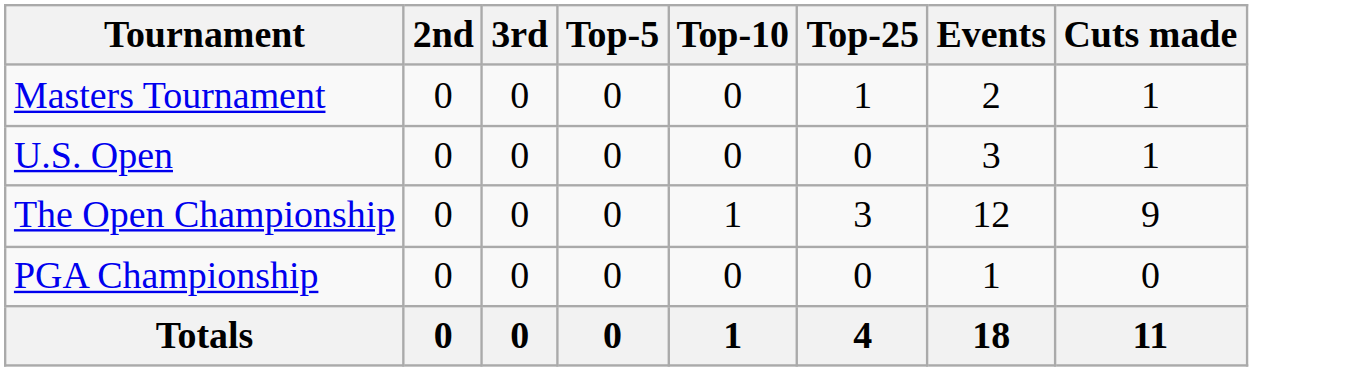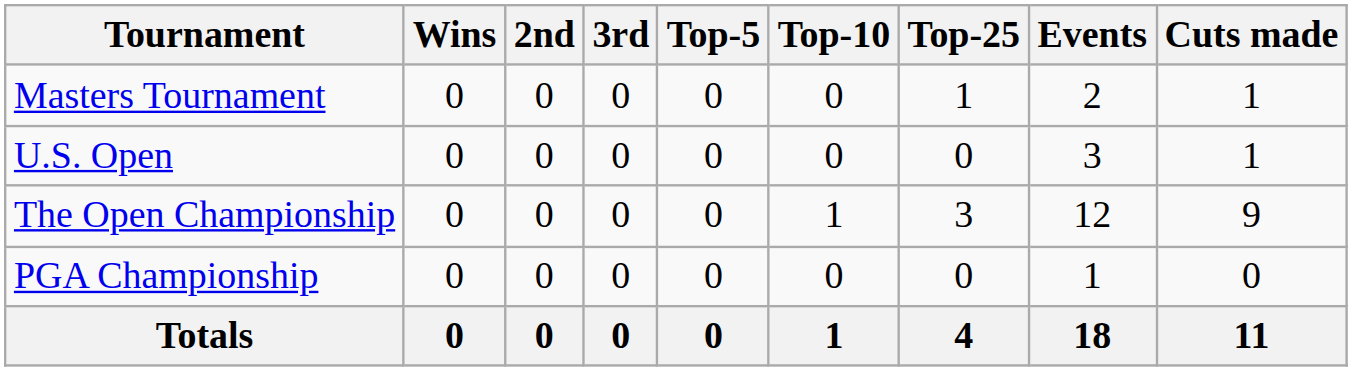 <table class=wikitable style=text-align:center>
 <tr>
 <th>Tournament</th>
+<th>Wins</th>
 <th>2nd</th>
 <th>3rd</th>
 <th>Top-5</th>
 <th>Top-10</th>
 <th>Top-25</th>
 <th>Events</th>
 <th>Cuts made</th>
 </tr>
 <tr>
 <td align=left><a href='#'>Masters Tournament</a></td>
+<td>0</td>
 <td>0</td>
 <td>0</td>
 <td>0</td>
 <td>0</td>
 <td>1</td>
 <td>2</td>
 <td>1</td>
 </tr>
 <tr>
 <td align=left><a href='#'>U.S. Open</a></td>
 <td>0</td>
 <td>0</td>
 <td>0</td>
 <td>0</td>
 <td>0</td>
+<td>0</td>
 <td>3</td>
 <td>1</td>
 </tr>
 <tr>
 <td align=left><a href='#'>The Open Championship</a></td>
+<td>0</td>
 <td>0</td>
 <td>0</td>
 <td>0</td>
 <td>1</td>
 <td>3</td>
 <td>12</td>
 <td>9</td>
 </tr>
 <tr>
 <td align=left><a href='#'>PGA Championship</a></td>
 <td>0</td>
 <td>0</td>
 <td>0</td>
 <td>0</td>
 <td>0</td>
+<td>0</td>
 <td>1</td>
 <td>0</td>
 </tr>
 <tr>
 <th>Totals</th>
+<th>0</th>
 <th>0</th>
 <th>0</th>
 <th>0</th>
 <th>1</th>
 <th>4</th>
 <th>18</th>
 <th>11</th>
 </tr>
 </table>
